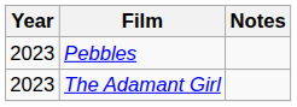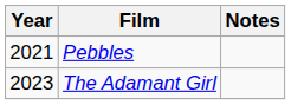 <table class="wikitable">
 <tr>
 <th>Year</th>
 <th>Film</th>
 <th>Notes</th>
 </tr>
 <tr>
-<td>2023</td>
+<td>2021</td>
 <td><em><a href='#'>Pebbles</a></em></td>
 <td></td>
 </tr>
 <tr>
 <td>2023</td>
 <td><em><a href='#'>The Adamant Girl</a></em></td>
 <td></td>
 </tr>
 <tr>
 </tr>
 </table>
